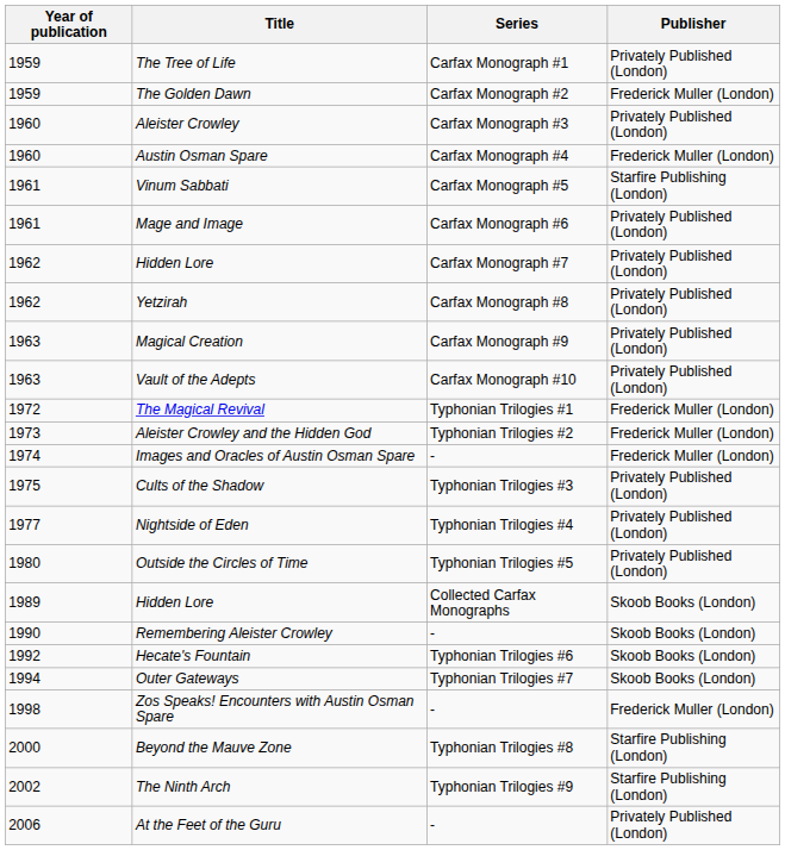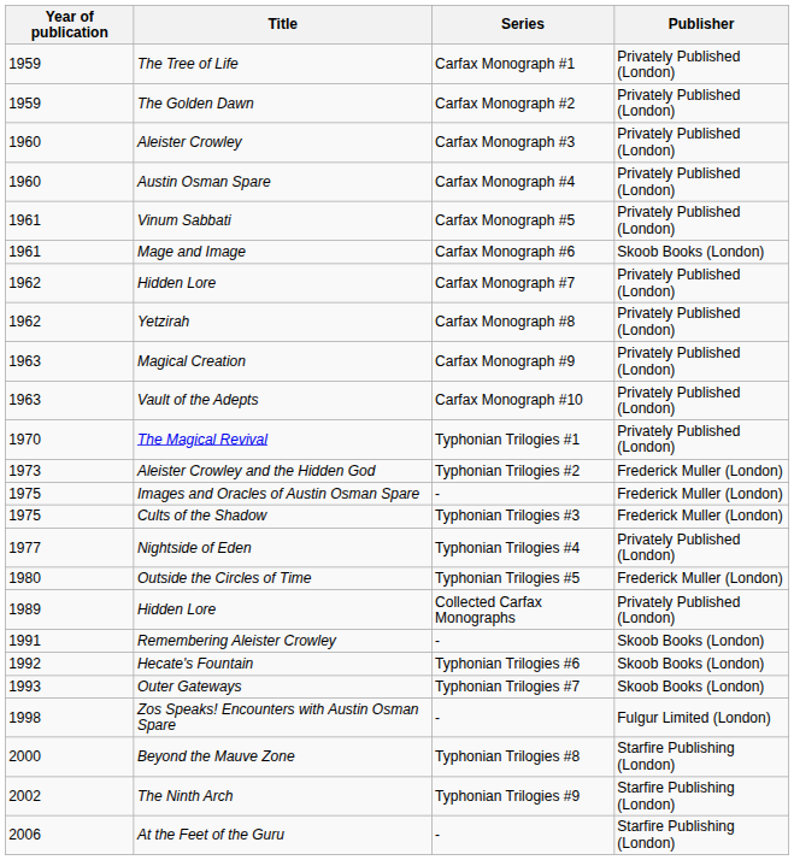 <table class="wikitable sortable">
 <tr>
 <th>Year of publication</th>
 <th>Title</th>
 <th>Series</th>
 <th>Publisher</th>
 </tr>
 <tr>
 <td>1959</td>
 <td><em>The Tree of Life</em></td>
 <td>Carfax Monograph #1</td>
 <td>Privately Published (London)</td>
 </tr>
 <tr>
 <td>1959</td>
 <td><em>The Golden Dawn</em></td>
 <td>Carfax Monograph #2</td>
-<td>Frederick Muller (London)</td>
+<td>Privately Published (London)</td>
 </tr>
 <tr>
 <td>1960</td>
 <td><em>Aleister Crowley</em></td>
 <td>Carfax Monograph #3</td>
 <td>Privately Published (London)</td>
 </tr>
 <tr>
 <td>1960</td>
 <td><em>Austin Osman Spare</em></td>
 <td>Carfax Monograph #4</td>
-<td>Frederick Muller (London)</td>
+<td>Privately Published (London)</td>
 </tr>
 <tr>
 <td>1961</td>
 <td><em>Vinum Sabbati</em></td>
 <td>Carfax Monograph #5</td>
-<td>Starfire Publishing (London)</td>
+<td>Privately Published (London)</td>
 </tr>
 <tr>
 <td>1961</td>
 <td><em>Mage and Image</em></td>
 <td>Carfax Monograph #6</td>
-<td>Privately Published (London)</td>
+<td>Skoob Books (London)</td>
 </tr>
 <tr>
 <td>1962</td>
 <td><em>Hidden Lore</em></td>
 <td>Carfax Monograph #7</td>
 <td>Privately Published (London)</td>
 </tr>
 <tr>
 <td>1962</td>
 <td><em>Yetzirah</em></td>
 <td>Carfax Monograph #8</td>
 <td>Privately Published (London)</td>
 </tr>
 <tr>
 <td>1963</td>
 <td><em>Magical Creation</em></td>
 <td>Carfax Monograph #9</td>
 <td>Privately Published (London)</td>
 </tr>
 <tr>
 <td>1963</td>
 <td><em>Vault of the Adepts</em></td>
 <td>Carfax Monograph #10</td>
 <td>Privately Published (London)</td>
 </tr>
 <tr>
-<td>1972</td>
+<td>1970</td>
 <td><em><a href='#'>The Magical Revival</a></em></td>
 <td>Typhonian Trilogies #1</td>
-<td>Frederick Muller (London)</td>
+<td>Privately Published (London)</td>
 </tr>
 <tr>
 <td>1973</td>
 <td><em>Aleister Crowley and the Hidden God</em></td>
 <td>Typhonian Trilogies #2</td>
 <td>Frederick Muller (London)</td>
 </tr>
 <tr>
-<td>1974</td>
+<td>1975</td>
 <td><em>Images and Oracles of Austin Osman Spare</em></td>
 <td>-</td>
 <td>Frederick Muller (London)</td>
 </tr>
 <tr>
 <td>1975</td>
 <td><em>Cults of the Shadow</em></td>
 <td>Typhonian Trilogies #3</td>
-<td>Privately Published (London)</td>
+<td>Frederick Muller (London)</td>
 </tr>
 <tr>
 <td>1977</td>
 <td><em>Nightside of Eden</em></td>
 <td>Typhonian Trilogies #4</td>
 <td>Privately Published (London)</td>
 </tr>
 <tr>
 <td>1980</td>
 <td><em>Outside the Circles of Time</em></td>
 <td>Typhonian Trilogies #5</td>
-<td>Privately Published (London)</td>
+<td>Frederick Muller (London)</td>
 </tr>
 <tr>
 <td>1989</td>
 <td><em>Hidden Lore</em></td>
 <td>Collected Carfax Monographs</td>
-<td>Skoob Books (London)</td>
+<td>Privately Published (London)</td>
 </tr>
 <tr>
-<td>1990</td>
+<td>1991</td>
 <td><em>Remembering Aleister Crowley</em></td>
 <td>-</td>
 <td>Skoob Books (London)</td>
 </tr>
 <tr>
 <td>1992</td>
 <td><em>Hecate's Fountain</em></td>
 <td>Typhonian Trilogies #6</td>
 <td>Skoob Books (London)</td>
 </tr>
 <tr>
-<td>1994</td>
+<td>1993</td>
 <td><em>Outer Gateways</em></td>
 <td>Typhonian Trilogies #7</td>
 <td>Skoob Books (London)</td>
 </tr>
 <tr>
 <td>1998</td>
 <td><em>Zos Speaks! Encounters with Austin Osman Spare</em></td>
 <td>-</td>
-<td>Frederick Muller (London)</td>
+<td>Fulgur Limited (London)</td>
 </tr>
 <tr>
 <td>2000</td>
 <td><em>Beyond the Mauve Zone</em></td>
 <td>Typhonian Trilogies #8</td>
 <td>Starfire Publishing (London)</td>
 </tr>
 <tr>
 <td>2002</td>
 <td><em>The Ninth Arch</em></td>
 <td>Typhonian Trilogies #9</td>
 <td>Starfire Publishing (London)</td>
 </tr>
 <tr>
 <td>2006</td>
 <td><em>At the Feet of the Guru</em></td>
 <td>-</td>
-<td>Privately Published (London)</td>
+<td>Starfire Publishing (London)</td>
 </tr>
 </table>
